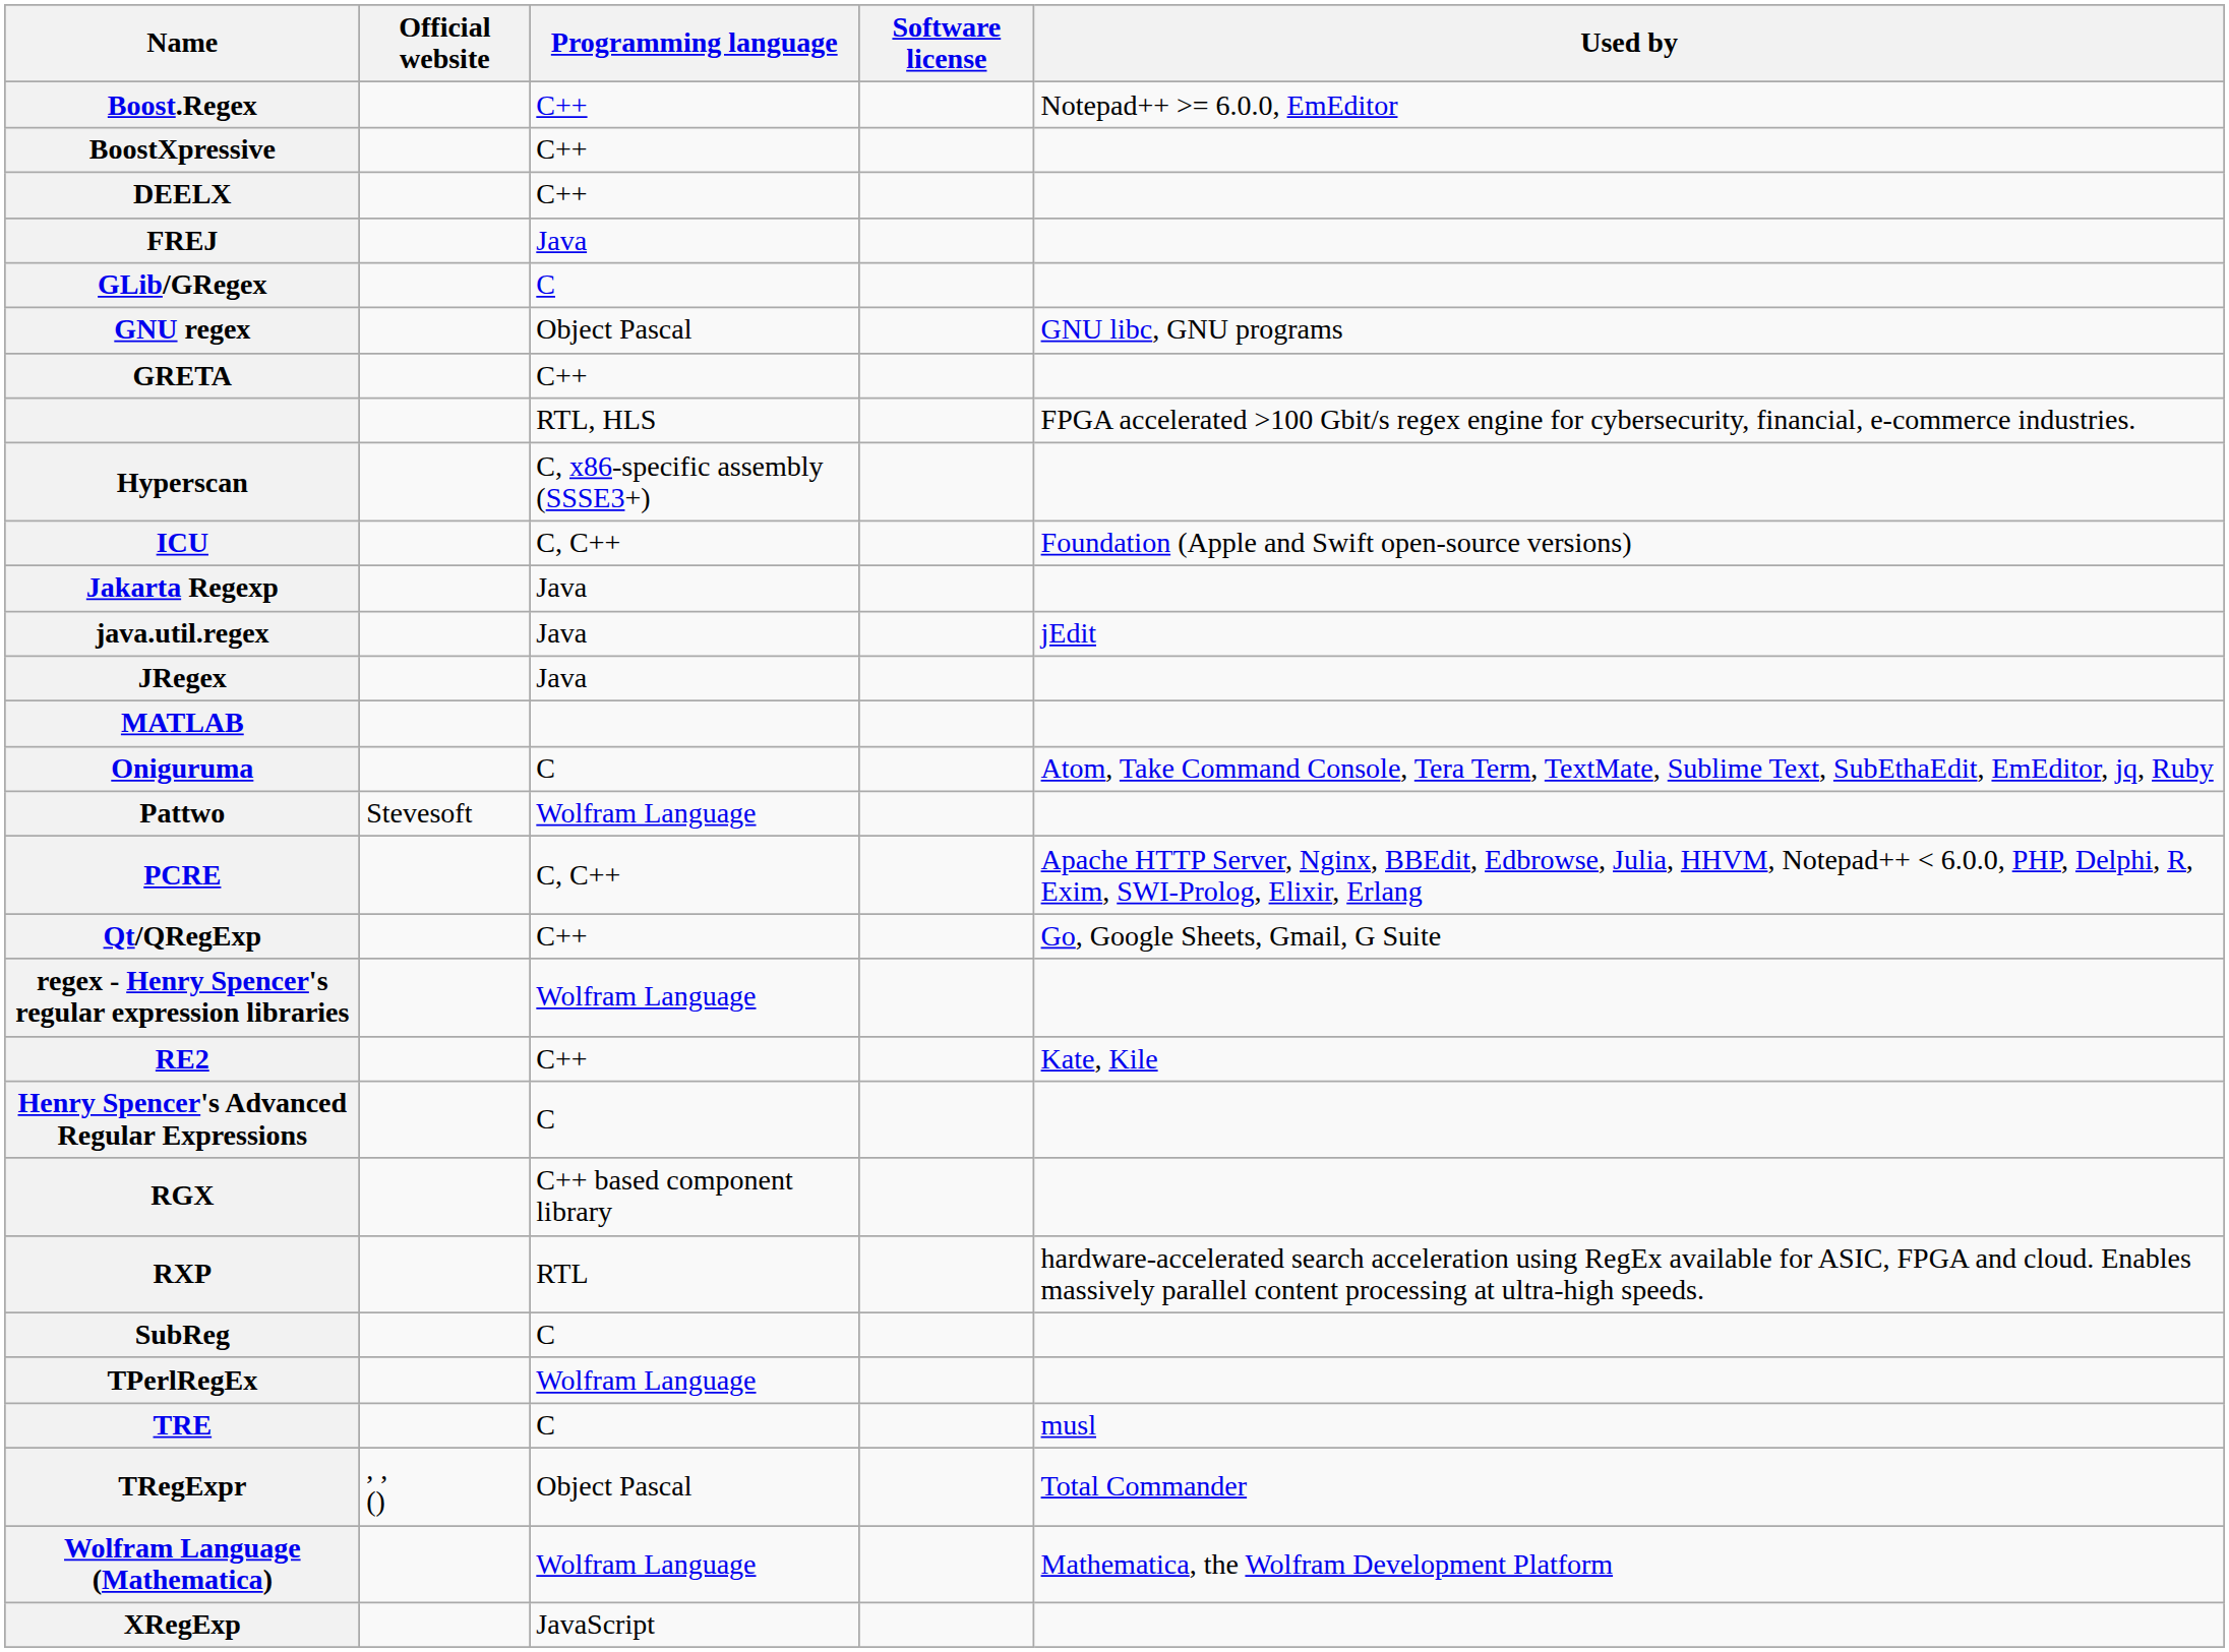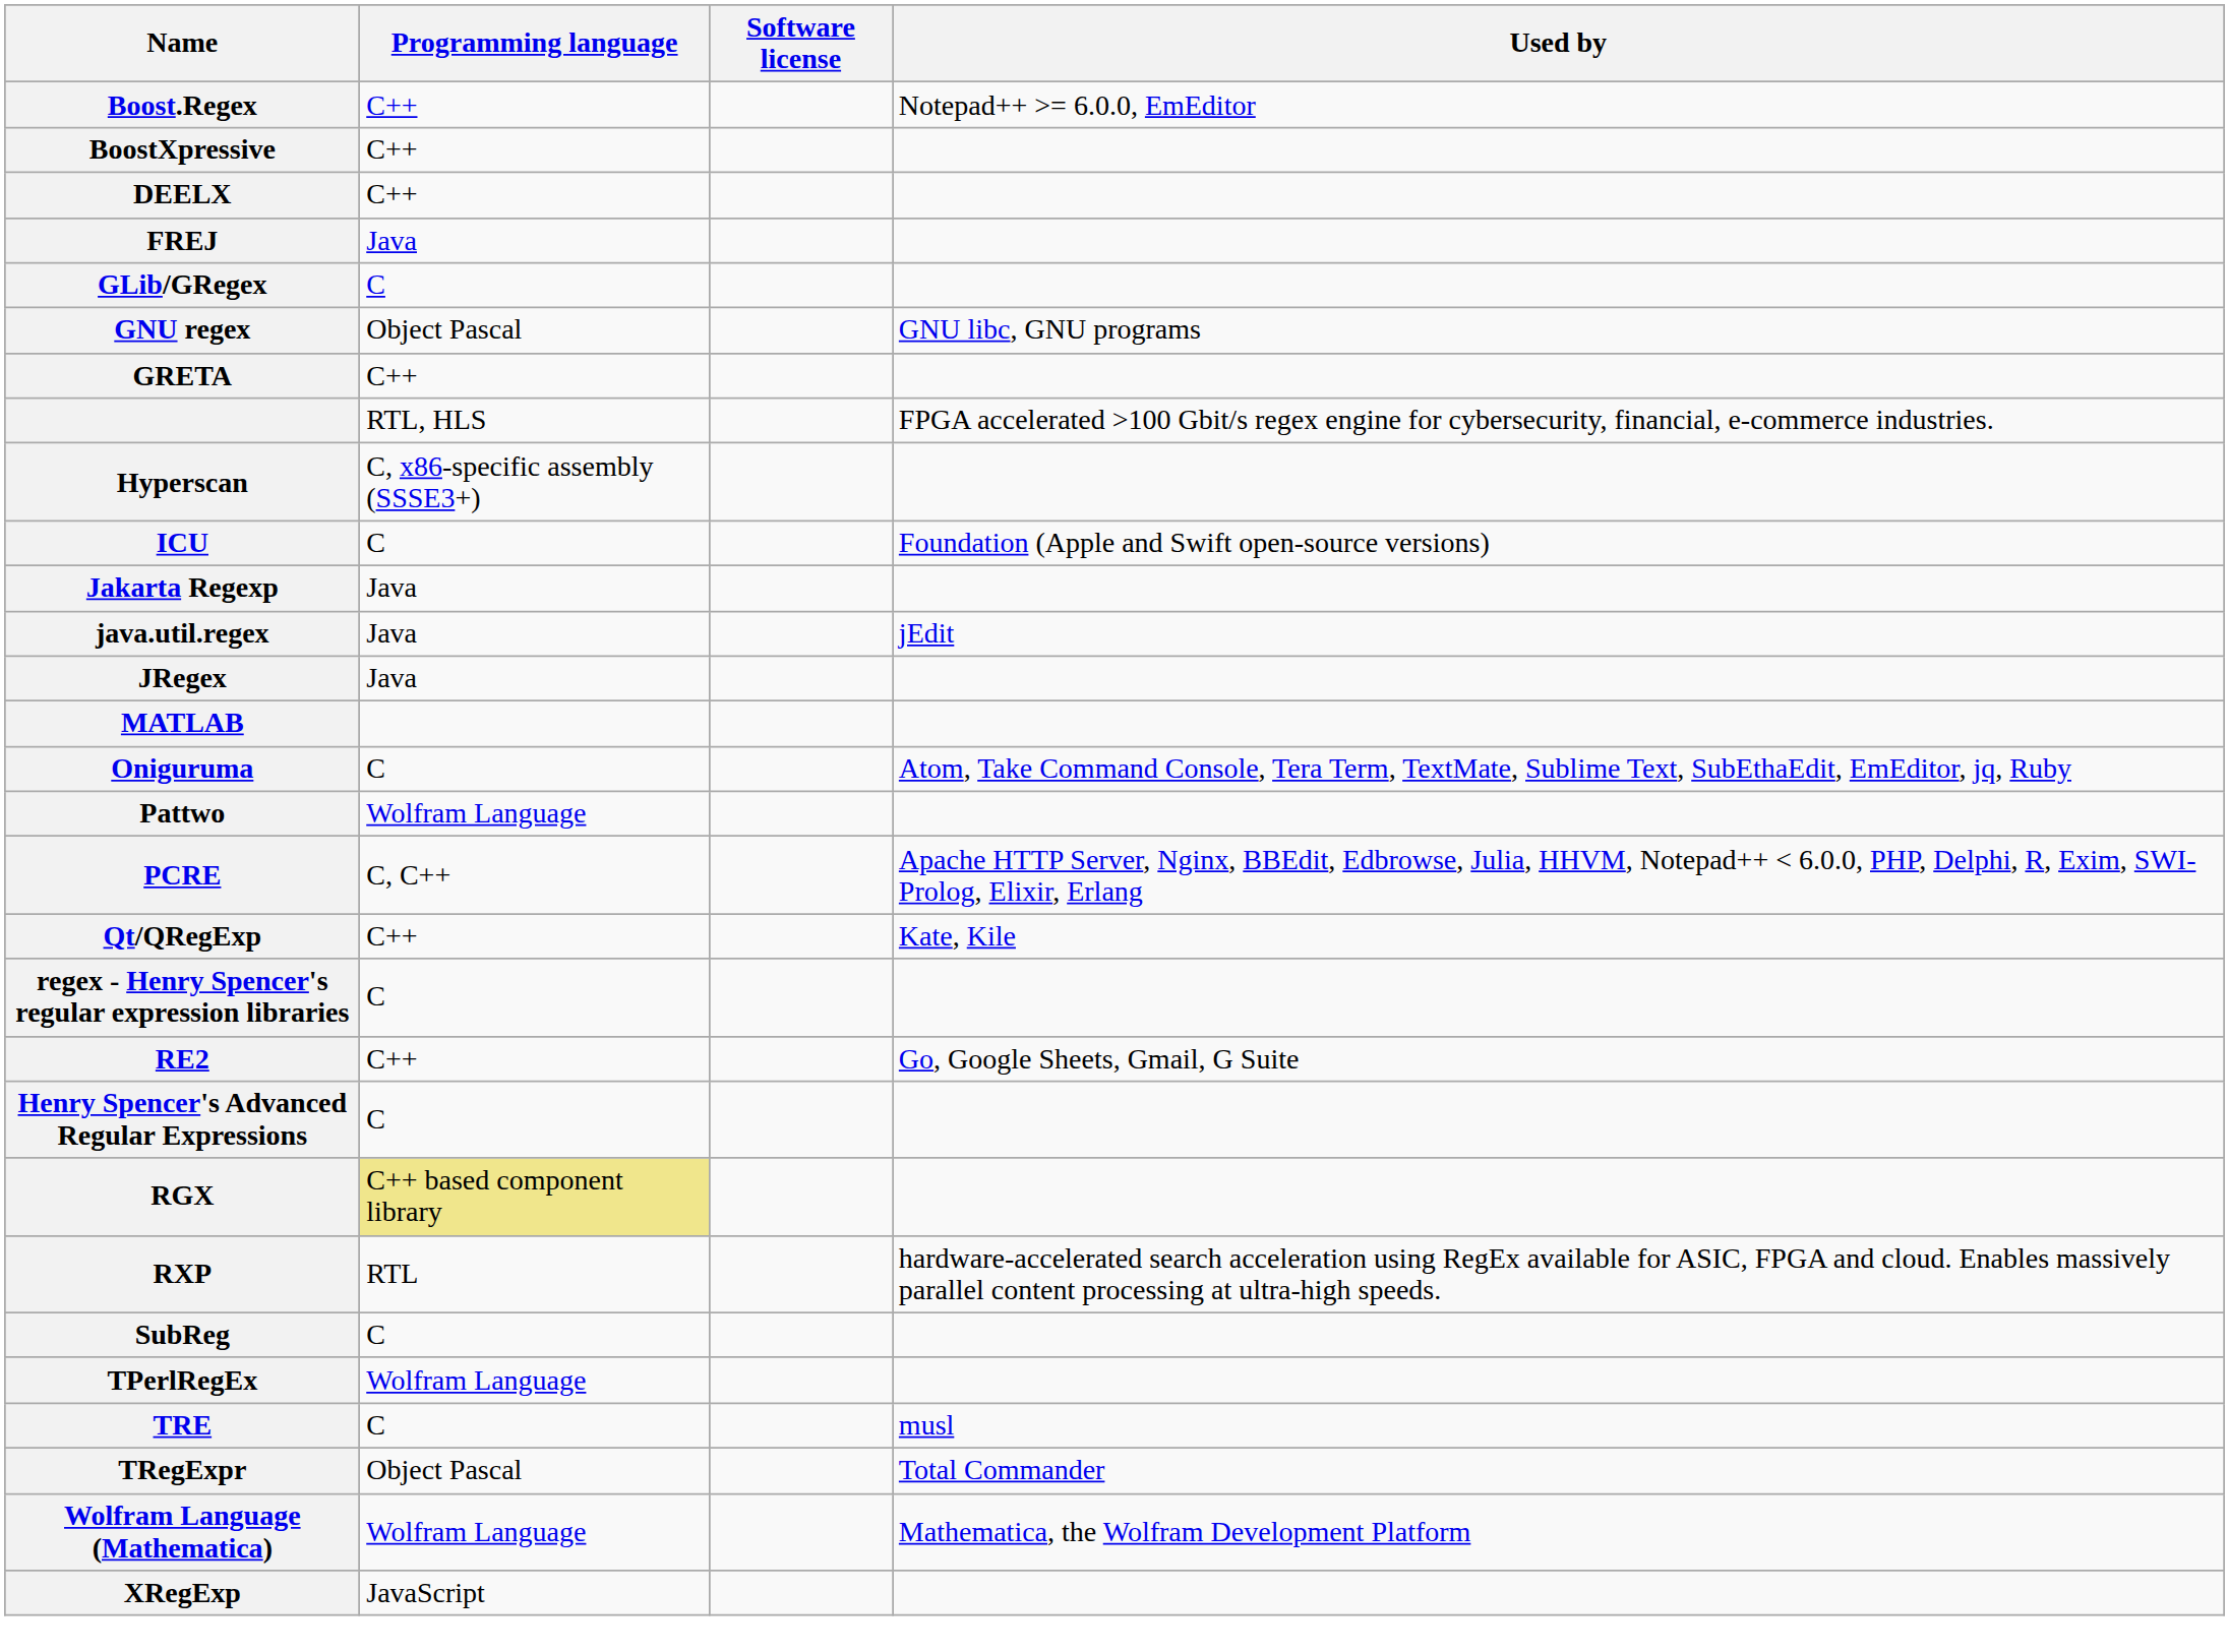 <table class="wikitable sortable" style="width: auto; table-layout: fixed;">
 <tr>
 <th style="width: 12em">Name</th>
-<th>Official website</th>
 <th><a href='#'>Programming language</a></th>
 <th><a href='#'>Software license</a></th>
 <th>Used by</th>
 </tr>
 <tr>
 <th><a href='#'>Boost</a>.Regex</th>
-<td></td>
 <td><a href='#'>C++</a></td>
 <td></td>
 <td>Notepad++ >= 6.0.0, <a href='#'>EmEditor</a></td>
 </tr>
 <tr>
 <th>BoostXpressive</th>
-<td></td>
 <td>C++</td>
 <td></td>
 <td> </td>
 </tr>
 <tr>
 <th>DEELX</th>
-<td></td>
 <td>C++</td>
 <td></td>
 <td> </td>
 </tr>
 <tr>
 <th>FREJ</th>
-<td></td>
 <td><a href='#'>Java</a></td>
 <td></td>
 <td> </td>
 </tr>
 <tr>
 <th><a href='#'>GLib</a>/GRegex</th>
-<td></td>
 <td><a href='#'>C</a></td>
 <td></td>
 <td> </td>
 </tr>
 <tr>
 <th><a href='#'>GNU</a> regex</th>
-<td></td>
 <td>Object Pascal</td>
 <td></td>
 <td><a href='#'>GNU libc</a>, GNU programs</td>
 </tr>
 <tr>
 <th>GRETA</th>
-<td></td>
 <td>C++</td>
 <td></td>
 <td> </td>
 </tr>
 <tr>
 <th></th>
-<td></td>
 <td>RTL, HLS</td>
 <td></td>
 <td>FPGA accelerated >100 Gbit/s regex engine for cybersecurity, financial, e-commerce industries.</td>
 </tr>
 <tr>
 <th>Hyperscan</th>
-<td></td>
 <td>C, <a href='#'>x86</a>-specific assembly (<a href='#'>SSSE3</a>+)</td>
 <td></td>
 <td></td>
 </tr>
 <tr>
 <th><a href='#'>ICU</a></th>
-<td></td>
-<td>C, C++</td>
+<td>C</td>
 <td></td>
 <td><a href='#'>Foundation</a> (Apple and Swift open-source versions)</td>
 </tr>
 <tr>
 <th><a href='#'>Jakarta</a> Regexp</th>
-<td></td>
 <td>Java</td>
 <td></td>
 <td> </td>
 </tr>
 <tr>
 <th>java.util.regex</th>
-<td></td>
 <td>Java</td>
 <td></td>
 <td><a href='#'>jEdit</a></td>
 </tr>
 <tr>
 <th>JRegex</th>
-<td></td>
 <td>Java</td>
 <td></td>
 <td> </td>
 </tr>
 <tr>
 <th><a href='#'>MATLAB</a></th>
 <td></td>
 <td></td>
-<td></td>
 <td> </td>
 </tr>
 <tr>
 <th><a href='#'>Oniguruma</a></th>
-<td></td>
 <td>C</td>
 <td></td>
 <td><a href='#'>Atom</a>, <a href='#'>Take Command Console</a>, <a href='#'>Tera Term</a>, <a href='#'>TextMate</a>, <a href='#'>Sublime Text</a>, <a href='#'>SubEthaEdit</a>, <a href='#'>EmEditor</a>, <a href='#'>jq</a>, <a href='#'>Ruby</a></td>
 </tr>
 <tr>
 <th>Pattwo</th>
-<td>Stevesoft</td>
 <td><a href='#'>Wolfram Language</a></td>
 <td></td>
 <td> </td>
 </tr>
 <tr>
 <th><a href='#'>PCRE</a></th>
-<td></td>
 <td>C, C++</td>
 <td></td>
 <td><a href='#'>Apache HTTP Server</a>, <a href='#'>Nginx</a>, <a href='#'>BBEdit</a>, <a href='#'>Edbrowse</a>, <a href='#'>Julia</a>, <a href='#'>HHVM</a>, Notepad++ < 6.0.0, <a href='#'>PHP</a>, <a href='#'>Delphi</a>, <a href='#'>R</a>, <a href='#'>Exim</a>, <a href='#'>SWI-Prolog</a>, <a href='#'>Elixir</a>, <a href='#'>Erlang</a></td>
 </tr>
 <tr>
 <th><a href='#'>Qt</a>/QRegExp</th>
-<td> </td>
+<td>C++</td>
+<td></td>
+<td><a href='#'>Kate</a>, <a href='#'>Kile</a></td>
+</tr>
+<tr>
+<th>regex - <a href='#'>Henry Spencer</a>'s regular expression libraries</th>
+<td>C</td>
+<td></td>
+<td> </td>
+</tr>
+<tr>
+<th><a href='#'>RE2</a></th>
 <td>C++</td>
 <td></td>
 <td><a href='#'>Go</a>, Google Sheets, Gmail, G Suite</td>
 </tr>
 <tr>
-<th>regex - <a href='#'>Henry Spencer</a>'s regular expression libraries</th>
-<td></td>
-<td><a href='#'>Wolfram Language</a></td>
-<td></td>
-<td> </td>
-</tr>
-<tr>
-<th><a href='#'>RE2</a></th>
-<td></td>
-<td>C++</td>
-<td></td>
-<td><a href='#'>Kate</a>, <a href='#'>Kile</a></td>
-</tr>
-<tr>
 <th><a href='#'>Henry Spencer</a>'s Advanced Regular Expressions</th>
-<td></td>
 <td>C</td>
 <td></td>
 <td> </td>
 </tr>
 <tr>
 <th>RGX</th>
-<td></td>
-<td>C++ based component library</td>
+<td style="background: khaki;">C++ based component library</td>
 <td></td>
 <td> </td>
 </tr>
 <tr>
 <th>RXP</th>
-<td></td>
 <td>RTL</td>
 <td></td>
 <td>hardware-accelerated search acceleration using RegEx available for ASIC, FPGA and cloud. Enables massively parallel content processing at ultra-high speeds.</td>
 </tr>
 <tr>
 <th>SubReg</th>
-<td></td>
 <td>C</td>
 <td></td>
 <td> </td>
 </tr>
 <tr>
 <th>TPerlRegEx</th>
-<td></td>
 <td><a href='#'>Wolfram Language</a></td>
 <td></td>
 <td> </td>
 </tr>
 <tr>
 <th><a href='#'>TRE</a></th>
-<td></td>
 <td>C</td>
 <td></td>
 <td><a href='#'>musl</a></td>
 </tr>
 <tr>
 <th>TRegExpr</th>
-<td>, ,<br>()</td>
 <td>Object Pascal</td>
 <td></td>
 <td><a href='#'>Total Commander</a></td>
 </tr>
 <tr>
 <th><a href='#'>Wolfram Language</a> (<a href='#'>Mathematica</a>)</th>
-<td></td>
 <td><a href='#'>Wolfram Language</a></td>
 <td></td>
 <td><a href='#'>Mathematica</a>, the <a href='#'>Wolfram Development Platform</a></td>
 </tr>
 <tr>
 <th>XRegExp</th>
-<td></td>
 <td>JavaScript</td>
 <td></td>
 <td> </td>
 </tr>
 </table>
